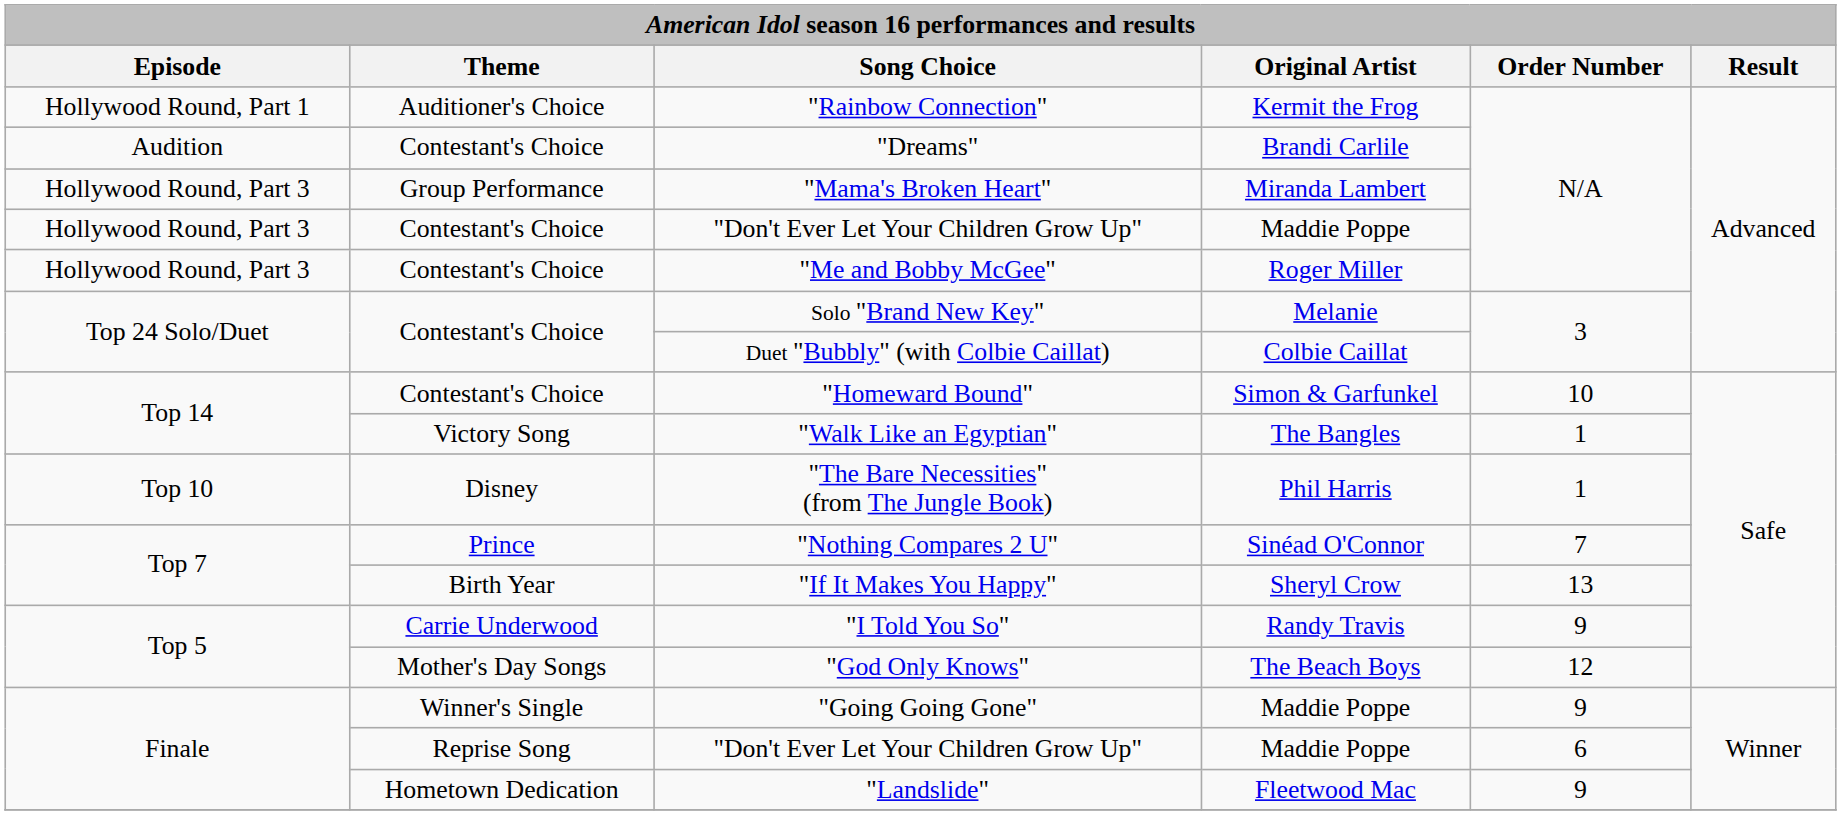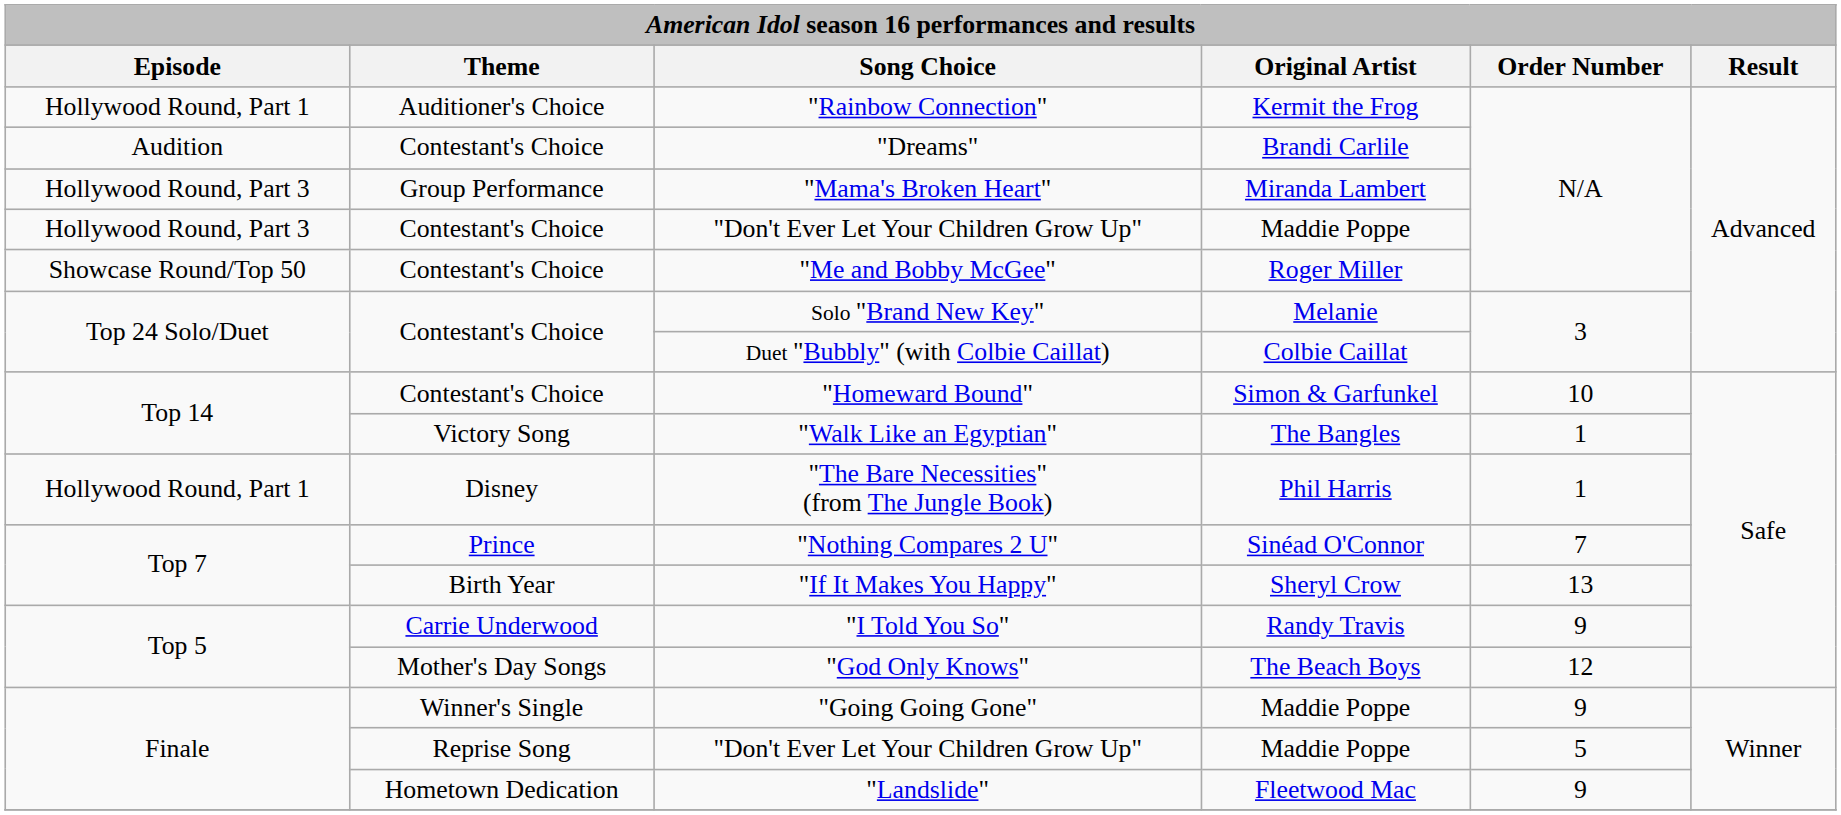 <table class="wikitable" style="width:90%; margin:1em auto 1em auto; text-align: center;">
 <tr>
 <th colspan="6" style="background:#BFBFBF;"><em>American Idol</em> season 16 performances and results</th>
 </tr>
 <tr>
 <th>Episode</th>
 <th>Theme</th>
 <th>Song Choice</th>
 <th>Original Artist</th>
 <th>Order Number</th>
 <th>Result</th>
 </tr>
 <tr>
 <td>Hollywood Round, Part 1</td>
 <td>Auditioner's Choice</td>
 <td>"<a href='#'>Rainbow Connection</a>"</td>
 <td><a href='#'>Kermit the Frog</a></td>
 <td rowspan="5">N/A</td>
 <td rowspan="7">Advanced</td>
 </tr>
 <tr>
 <td>Audition</td>
 <td>Contestant's Choice</td>
 <td>"Dreams"</td>
 <td><a href='#'>Brandi Carlile</a></td>
 </tr>
 <tr>
 <td>Hollywood Round, Part 3</td>
 <td>Group Performance</td>
 <td>"<a href='#'>Mama's Broken Heart</a>"</td>
 <td><a href='#'>Miranda Lambert</a></td>
 </tr>
 <tr>
 <td>Hollywood Round, Part 3</td>
 <td>Contestant's Choice</td>
 <td>"Don't Ever Let Your Children Grow Up"</td>
 <td>Maddie Poppe</td>
 </tr>
 <tr>
-<td>Hollywood Round, Part 3</td>
+<td>Showcase Round/Top 50</td>
 <td>Contestant's Choice</td>
 <td>"<a href='#'>Me and Bobby McGee</a>"</td>
 <td><a href='#'>Roger Miller</a></td>
 </tr>
 <tr>
 <td rowspan="2">Top 24 Solo/Duet</td>
 <td rowspan="2">Contestant's Choice</td>
 <td><small>Solo </small> "<a href='#'>Brand New Key</a>"</td>
 <td><a href='#'>Melanie</a></td>
 <td rowspan="2">3</td>
 </tr>
 <tr>
 <td><small>Duet </small> "<a href='#'>Bubbly</a>" (with <a href='#'>Colbie Caillat</a>)</td>
 <td><a href='#'>Colbie Caillat</a></td>
 </tr>
 <tr>
 <td rowspan="2">Top 14</td>
 <td>Contestant's Choice</td>
 <td>"<a href='#'>Homeward Bound</a>"</td>
 <td><a href='#'>Simon & Garfunkel</a></td>
 <td>10</td>
 <td rowspan="7">Safe</td>
 </tr>
 <tr>
 <td>Victory Song</td>
 <td>"<a href='#'>Walk Like an Egyptian</a>"</td>
 <td><a href='#'>The Bangles</a></td>
 <td>1</td>
 </tr>
 <tr>
-<td>Top 10</td>
+<td>Hollywood Round, Part 1</td>
 <td>Disney</td>
 <td>"<a href='#'>The Bare Necessities</a>"<br>(from <a href='#'>The Jungle Book</a>)</td>
 <td><a href='#'>Phil Harris</a></td>
 <td>1</td>
 </tr>
 <tr>
 <td rowspan="2">Top 7</td>
 <td><a href='#'>Prince</a></td>
 <td>"<a href='#'>Nothing Compares 2 U</a>"</td>
 <td><a href='#'>Sinéad O'Connor</a></td>
 <td>7</td>
 </tr>
 <tr>
 <td>Birth Year</td>
 <td>"<a href='#'>If It Makes You Happy</a>"</td>
 <td><a href='#'>Sheryl Crow</a></td>
 <td>13</td>
 </tr>
 <tr>
 <td rowspan="2">Top 5</td>
 <td><a href='#'>Carrie Underwood</a></td>
 <td>"<a href='#'>I Told You So</a>"</td>
 <td><a href='#'>Randy Travis</a></td>
 <td>9</td>
 </tr>
 <tr>
 <td>Mother's Day Songs</td>
 <td>"<a href='#'>God Only Knows</a>"</td>
 <td><a href='#'>The Beach Boys</a></td>
 <td>12</td>
 </tr>
 <tr>
 <td rowspan="3">Finale</td>
 <td>Winner's Single</td>
 <td>"Going Going Gone"</td>
 <td>Maddie Poppe</td>
 <td>9</td>
 <td rowspan="3">Winner</td>
 </tr>
 <tr>
 <td>Reprise Song</td>
 <td>"Don't Ever Let Your Children Grow Up"</td>
 <td>Maddie Poppe</td>
-<td>6</td>
+<td>5</td>
 </tr>
 <tr>
 <td>Hometown Dedication</td>
 <td>"<a href='#'>Landslide</a>"</td>
 <td><a href='#'>Fleetwood Mac</a></td>
 <td>9</td>
 </tr>
 <tr>
 </tr>
 </table>
